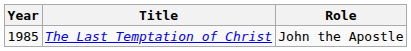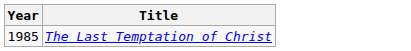 <table class="wikitable">
 <tr>
 <th>Year</th>
 <th>Title</th>
-<th>Role</th>
 </tr>
 <tr>
 <td>1985</td>
 <td><em><a href='#'>The Last Temptation of Christ</a></em></td>
-<td>John the Apostle</td>
 </tr>
 </table>
